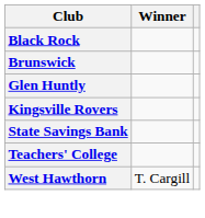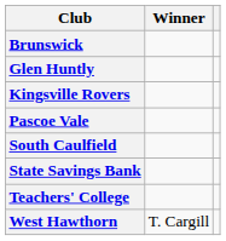 <table class="wikitable plainrowheaders">
 <tr>
 <th>Club</th>
 <th>Winner</th>
 <th></th>
-</tr>
-<tr>
-<th style="text-align:left"><a href='#'>Black Rock</a></th>
-<td></td>
-<td align="center"></td>
 </tr>
 <tr>
 <th style="text-align:left"><a href='#'>Brunswick</a></th>
 <td></td>
 <td align="center"></td>
 </tr>
 <tr>
 <th style="text-align:left"><a href='#'>Glen Huntly</a></th>
 <td></td>
 <td align="center"></td>
 </tr>
 <tr>
 <th style="text-align:left"><a href='#'>Kingsville Rovers</a></th>
+<td></td>
+<td align="center"></td>
+</tr>
+<tr>
+<th style="text-align:left"><a href='#'>Pascoe Vale</a></th>
+<td></td>
+<td align="center"></td>
+</tr>
+<tr>
+<th style="text-align:left"><a href='#'>South Caulfield</a></th>
 <td></td>
 <td align="center"></td>
 </tr>
 <tr>
 <th style="text-align:left"><a href='#'>State Savings Bank</a></th>
 <td></td>
 <td align="center"></td>
 </tr>
 <tr>
 <th style="text-align:left"><a href='#'>Teachers' College</a></th>
 <td></td>
 <td align="center"></td>
 </tr>
 <tr>
 <th style="text-align:left"><a href='#'>West Hawthorn</a></th>
 <td>T. Cargill</td>
 <td align="center"></td>
 </tr>
 </table>
